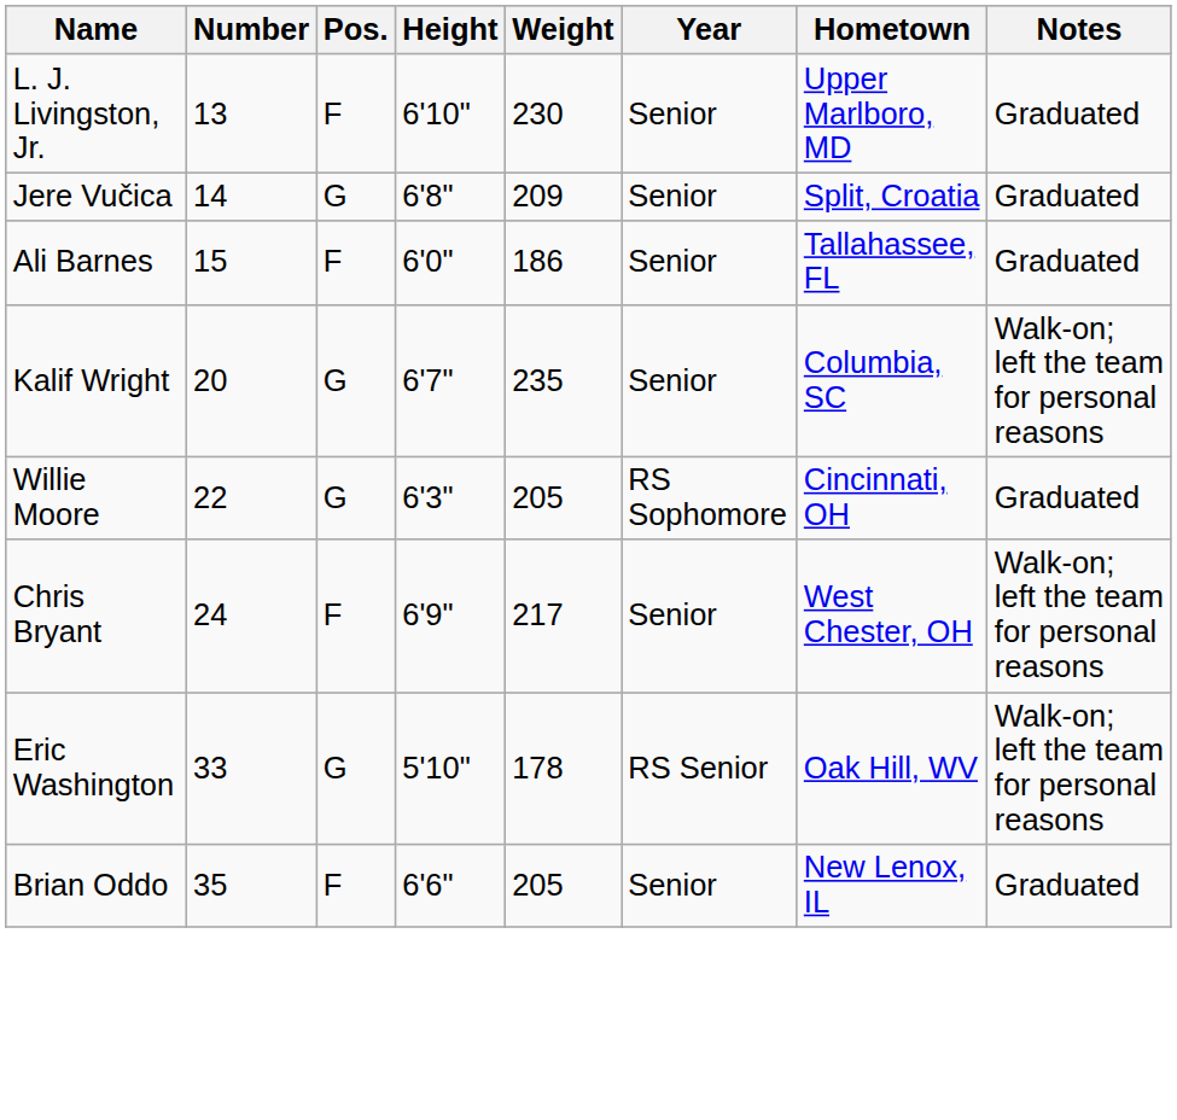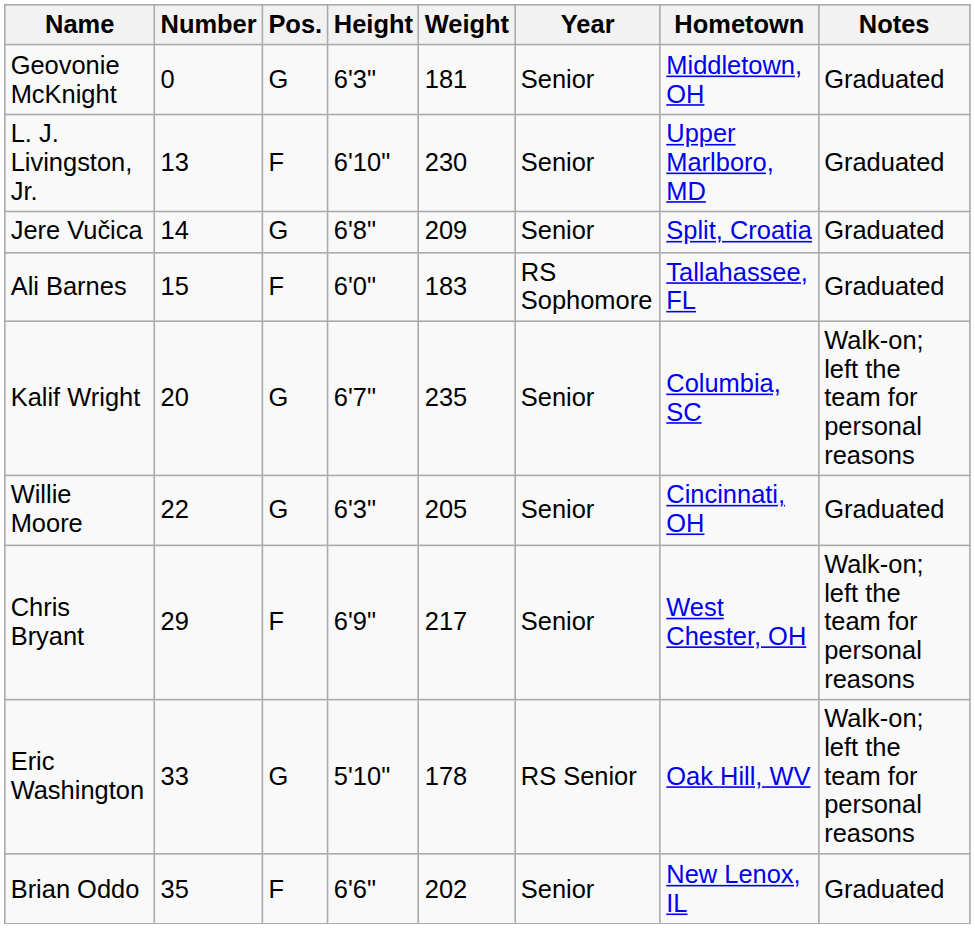 <table class="wikitable sortable" border="1">
 <tr>
 <th>Name</th>
 <th>Number</th>
 <th>Pos.</th>
 <th>Height</th>
 <th>Weight</th>
 <th>Year</th>
 <th>Hometown</th>
 <th class="unsortable">Notes</th>
+</tr>
+<tr>
+<td>Geovonie McKnight</td>
+<td>0</td>
+<td>G</td>
+<td>6'3"</td>
+<td>181</td>
+<td>Senior</td>
+<td><a href='#'>Middletown, OH</a></td>
+<td>Graduated</td>
 </tr>
 <tr>
 <td>L. J. Livingston, Jr.</td>
 <td>13</td>
 <td>F</td>
 <td>6'10"</td>
 <td>230</td>
 <td>Senior</td>
 <td><a href='#'>Upper Marlboro, MD</a></td>
 <td>Graduated</td>
 </tr>
 <tr>
 <td>Jere Vučica</td>
 <td>14</td>
 <td>G</td>
 <td>6'8"</td>
 <td>209</td>
 <td>Senior</td>
 <td><a href='#'>Split, Croatia</a></td>
 <td>Graduated</td>
 </tr>
 <tr>
 <td>Ali Barnes</td>
 <td>15</td>
 <td>F</td>
 <td>6'0"</td>
-<td>186</td>
-<td>Senior</td>
+<td>183</td>
+<td>RS Sophomore</td>
 <td><a href='#'>Tallahassee, FL</a></td>
 <td>Graduated</td>
 </tr>
 <tr>
 <td>Kalif Wright</td>
 <td>20</td>
 <td>G</td>
 <td>6'7"</td>
 <td>235</td>
 <td>Senior</td>
 <td><a href='#'>Columbia, SC</a></td>
 <td>Walk-on; left the team for personal reasons</td>
 </tr>
 <tr>
 <td>Willie Moore</td>
 <td>22</td>
 <td>G</td>
 <td>6'3"</td>
 <td>205</td>
-<td>RS Sophomore</td>
+<td>Senior</td>
 <td><a href='#'>Cincinnati, OH</a></td>
 <td>Graduated</td>
 </tr>
 <tr>
 <td>Chris Bryant</td>
-<td>24</td>
+<td>29</td>
 <td>F</td>
 <td>6'9"</td>
 <td>217</td>
 <td>Senior</td>
 <td><a href='#'>West Chester, OH</a></td>
 <td>Walk-on; left the team for personal reasons</td>
 </tr>
 <tr>
 <td>Eric Washington</td>
 <td>33</td>
 <td>G</td>
 <td>5'10"</td>
 <td>178</td>
 <td>RS Senior</td>
 <td><a href='#'>Oak Hill, WV</a></td>
 <td>Walk-on; left the team for personal reasons</td>
 </tr>
 <tr>
 <td>Brian Oddo</td>
 <td>35</td>
 <td>F</td>
 <td>6'6"</td>
-<td>205</td>
+<td>202</td>
 <td>Senior</td>
 <td><a href='#'>New Lenox, IL</a></td>
 <td>Graduated</td>
 </tr>
 </table>
